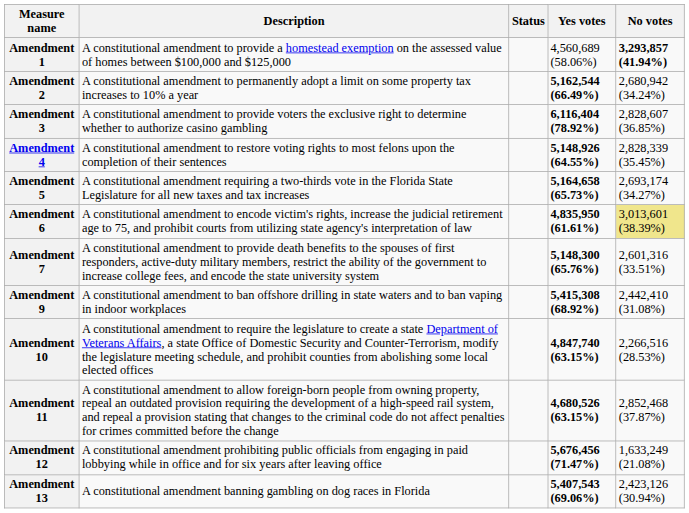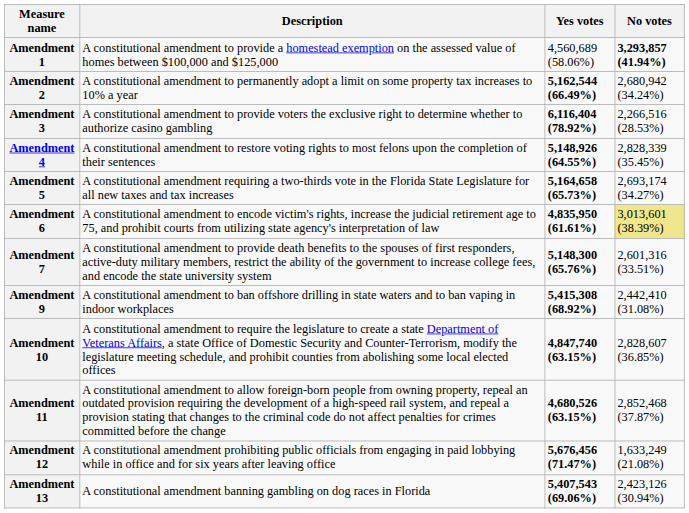 <table class="wikitable sortable plainrowheaders" style="width:100%">
 <tr>
 <th scope="col">Measure name</th>
 <th class="unsortable" scope="col">Description</th>
-<th scope="col">Status</th>
 <th scope="col">Yes votes</th>
 <th scope="col">No votes</th>
 </tr>
 <tr>
 <th scope="row">Amendment 1</th>
 <td>A constitutional amendment to provide a <a href='#'>homestead exemption</a> on the assessed value of homes between $100,000 and $125,000</td>
-<td></td>
 <td>4,560,689 (58.06%)</td>
 <td><strong>3,293,857 (41.94%)</strong></td>
 </tr>
 <tr>
 <th scope="row">Amendment 2</th>
 <td>A constitutional amendment to permanently adopt a limit on some property tax increases to 10% a year</td>
-<td></td>
 <td><strong>5,162,544 (66.49%)</strong></td>
 <td>2,680,942 (34.24%)</td>
 </tr>
 <tr>
 <th scope="row">Amendment 3</th>
 <td>A constitutional amendment to provide voters the exclusive right to determine whether to authorize casino gambling</td>
-<td></td>
 <td><strong>6,116,404 (78.92%)</strong></td>
-<td>2,828,607 (36.85%)</td>
+<td>2,266,516 (28.53%)</td>
 </tr>
 <tr>
 <th scope="row"><a href='#'>Amendment 4</a></th>
 <td>A constitutional amendment to restore voting rights to most felons upon the completion of their sentences</td>
-<td></td>
 <td><strong>5,148,926 (64.55%)</strong></td>
 <td>2,828,339 (35.45%)</td>
 </tr>
 <tr>
 <th scope="row">Amendment 5</th>
 <td>A constitutional amendment requiring a two-thirds vote in the Florida State Legislature for all new taxes and tax increases</td>
-<td></td>
 <td><strong>5,164,658 (65.73%)</strong></td>
 <td>2,693,174 (34.27%)</td>
 </tr>
 <tr>
 <th scope="row">Amendment 6</th>
 <td>A constitutional amendment to encode victim's rights, increase the judicial retirement age to 75, and prohibit courts from utilizing state agency's interpretation of law</td>
-<td></td>
 <td><strong>4,835,950 (61.61%)</strong></td>
 <td style="background: khaki;">3,013,601 (38.39%)</td>
 </tr>
 <tr>
 <th scope="row">Amendment 7</th>
 <td>A constitutional amendment to provide death benefits to the spouses of first responders, active-duty military members, restrict the ability of the government to increase college fees, and encode the state university system</td>
-<td></td>
 <td><strong>5,148,300 (65.76%)</strong></td>
 <td>2,601,316 (33.51%)</td>
 </tr>
 <tr>
 <th scope="row">Amendment 9</th>
 <td>A constitutional amendment to ban offshore drilling in state waters and to ban vaping in indoor workplaces</td>
-<td></td>
 <td><strong>5,415,308 (68.92%)</strong></td>
 <td>2,442,410 (31.08%)</td>
 </tr>
 <tr>
 <th scope="row">Amendment 10</th>
 <td>A constitutional amendment to require the legislature to create a state <a href='#'>Department of Veterans Affairs</a>, a state Office of Domestic Security and Counter-Terrorism, modify the legislature meeting schedule, and prohibit counties from abolishing some local elected offices</td>
-<td></td>
 <td><strong>4,847,740 (63.15%)</strong></td>
-<td>2,266,516 (28.53%)</td>
+<td>2,828,607 (36.85%)</td>
 </tr>
 <tr>
 <th scope="row">Amendment 11</th>
 <td>A constitutional amendment to allow foreign-born people from owning property, repeal an outdated provision requiring the development of a high-speed rail system, and repeal a provision stating that changes to the criminal code do not affect penalties for crimes committed before the change</td>
-<td></td>
 <td><strong>4,680,526 (63.15%)</strong></td>
 <td>2,852,468 (37.87%)</td>
 </tr>
 <tr>
 <th scope="row">Amendment 12</th>
 <td>A constitutional amendment prohibiting public officials from engaging in paid lobbying while in office and for six years after leaving office</td>
-<td></td>
 <td><strong>5,676,456 (71.47%)</strong></td>
 <td>1,633,249 (21.08%)</td>
 </tr>
 <tr>
 <th scope="row">Amendment 13</th>
 <td>A constitutional amendment banning gambling on dog races in Florida</td>
-<td></td>
 <td><strong>5,407,543 (69.06%)</strong></td>
 <td>2,423,126 (30.94%)</td>
 </tr>
 </table>
